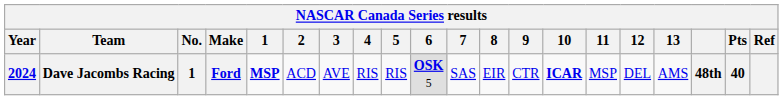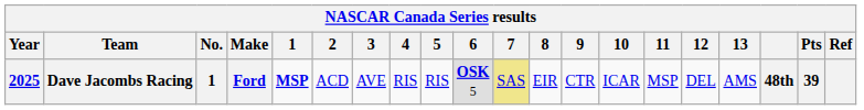 <table class="wikitable" style="text-align:center; font-size:75%">
 <tr>
 <th colspan=45><a href='#'>NASCAR Canada Series</a> results</th>
 </tr>
 <tr>
 <th>Year</th>
 <th>Team</th>
 <th>No.</th>
 <th>Make</th>
 <th>1</th>
 <th>2</th>
 <th>3</th>
 <th>4</th>
 <th>5</th>
 <th>6</th>
 <th>7</th>
 <th>8</th>
 <th>9</th>
 <th>10</th>
 <th>11</th>
 <th>12</th>
 <th>13</th>
 <th></th>
 <th>Pts</th>
 <th>Ref</th>
 </tr>
 <tr>
-<th><a href='#'>2024</a></th>
+<th><a href='#'>2025</a></th>
 <th>Dave Jacombs Racing</th>
 <th>1</th>
 <th><a href='#'>Ford</a></th>
 <td><strong><a href='#'>MSP</a></strong></td>
 <td><a href='#'>ACD</a></td>
 <td><a href='#'>AVE</a></td>
 <td><a href='#'>RIS</a></td>
 <td><a href='#'>RIS</a></td>
 <td style="background:#DFDFDF;"><strong><a href='#'>OSK</a></strong><br><small>5</small></td>
-<td><a href='#'>SAS</a></td>
+<td style="background: khaki;"><a href='#'>SAS</a></td>
 <td><a href='#'>EIR</a></td>
 <td><a href='#'>CTR</a></td>
-<td><strong><a href='#'>ICAR</a></strong></td>
+<td><a href='#'>ICAR</a></td>
 <td><a href='#'>MSP</a></td>
 <td><a href='#'>DEL</a></td>
 <td><a href='#'>AMS</a></td>
 <th>48th</th>
-<th>40</th>
+<th>39</th>
 <th></th>
 </tr>
 </table>
